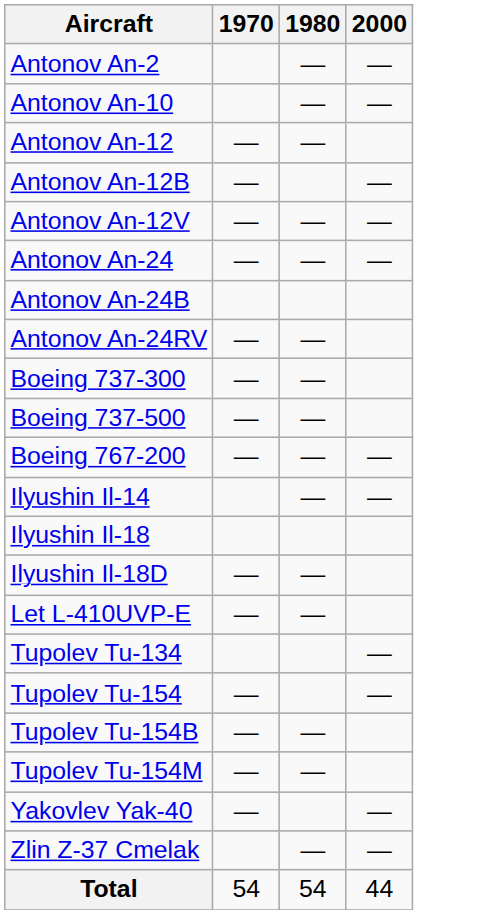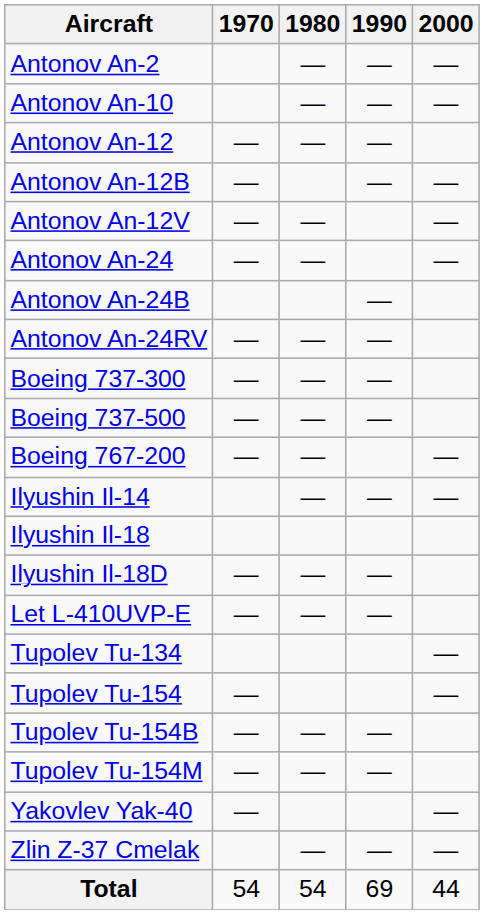 <table class="wikitable sortable toccolours">
 <tr>
 <th>Aircraft</th>
 <th>1970</th>
 <th>1980</th>
+<th>1990</th>
 <th>2000</th>
 </tr>
 <tr>
 <td><a href='#'>Antonov An-2</a></td>
 <td></td>
+<td align=center>—</td>
 <td align=center>—</td>
 <td align=center>—</td>
 </tr>
 <tr>
 <td><a href='#'>Antonov An-10</a></td>
 <td></td>
 <td align=center>—</td>
 <td align=center>—</td>
+<td align=center>—</td>
 </tr>
 <tr>
 <td><a href='#'>Antonov An-12</a></td>
+<td align=center>—</td>
 <td align=center>—</td>
 <td align=center>—</td>
 <td align=center></td>
 </tr>
 <tr>
 <td><a href='#'>Antonov An-12B</a></td>
 <td align=center>—</td>
 <td align=center></td>
 <td align=center>—</td>
+<td align=center>—</td>
 </tr>
 <tr>
 <td><a href='#'>Antonov An-12V</a></td>
 <td align=center>—</td>
 <td align=center>—</td>
+<td align=center></td>
 <td align=center>—</td>
 </tr>
 <tr>
 <td><a href='#'>Antonov An-24</a></td>
 <td align=center>—</td>
 <td align=center>—</td>
+<td align=center></td>
 <td align=center>—</td>
 </tr>
 <tr>
 <td><a href='#'>Antonov An-24B</a></td>
 <td align=center></td>
 <td align=center></td>
+<td align=center>—</td>
 <td align=center></td>
 </tr>
 <tr>
 <td><a href='#'>Antonov An-24RV</a></td>
+<td align=center>—</td>
 <td align=center>—</td>
 <td align=center>—</td>
 <td align=center></td>
 </tr>
 <tr>
 <td><a href='#'>Boeing 737-300</a></td>
 <td align=center>—</td>
 <td align=center>—</td>
+<td align=center>—</td>
 <td align=center></td>
 </tr>
 <tr>
 <td><a href='#'>Boeing 737-500</a></td>
+<td align=center>—</td>
 <td align=center>—</td>
 <td align=center>—</td>
 <td align=center></td>
 </tr>
 <tr>
 <td><a href='#'>Boeing 767-200</a></td>
 <td align=center>—</td>
 <td align=center>—</td>
+<td align=center></td>
 <td align=center>—</td>
 </tr>
 <tr>
 <td><a href='#'>Ilyushin Il-14</a></td>
 <td align=center></td>
+<td align=center>—</td>
 <td align=center>—</td>
 <td align=center>—</td>
 </tr>
 <tr>
 <td><a href='#'>Ilyushin Il-18</a></td>
 <td align=center></td>
 <td align=center></td>
 <td align=center></td>
+<td align=center></td>
 </tr>
 <tr>
 <td><a href='#'>Ilyushin Il-18D</a></td>
+<td align=center>—</td>
 <td align=center>—</td>
 <td align=center>—</td>
 <td align=center></td>
 </tr>
 <tr>
 <td><a href='#'>Let L-410UVP-E</a></td>
 <td align=center>—</td>
 <td align=center>—</td>
+<td align=center>—</td>
 <td align=center></td>
 </tr>
 <tr>
 <td><a href='#'>Tupolev Tu-134</a></td>
+<td align=center></td>
 <td align=center></td>
 <td align=center></td>
 <td align=center>—</td>
 </tr>
 <tr>
 <td><a href='#'>Tupolev Tu-154</a></td>
 <td align=center>—</td>
 <td align=center></td>
+<td align=center></td>
 <td align=center>—</td>
 </tr>
 <tr>
 <td><a href='#'>Tupolev Tu-154B</a></td>
+<td align=center>—</td>
 <td align=center>—</td>
 <td align=center>—</td>
 <td align=center></td>
 </tr>
 <tr>
 <td><a href='#'>Tupolev Tu-154M</a></td>
 <td align=center>—</td>
 <td align=center>—</td>
+<td align=center>—</td>
 <td align=center></td>
 </tr>
 <tr>
 <td><a href='#'>Yakovlev Yak-40</a></td>
 <td align=center>—</td>
+<td align=center></td>
 <td align=center></td>
 <td align=center>—</td>
 </tr>
 <tr>
 <td><a href='#'>Zlin Z-37 Cmelak</a></td>
 <td></td>
 <td align=center>—</td>
 <td align=center>—</td>
+<td align=center>—</td>
 </tr>
 <tr>
 <th>Total</th>
 <td align=center>54</td>
 <td align=center>54</td>
+<td align=center>69</td>
 <td align=center>44</td>
 </tr>
 </table>
